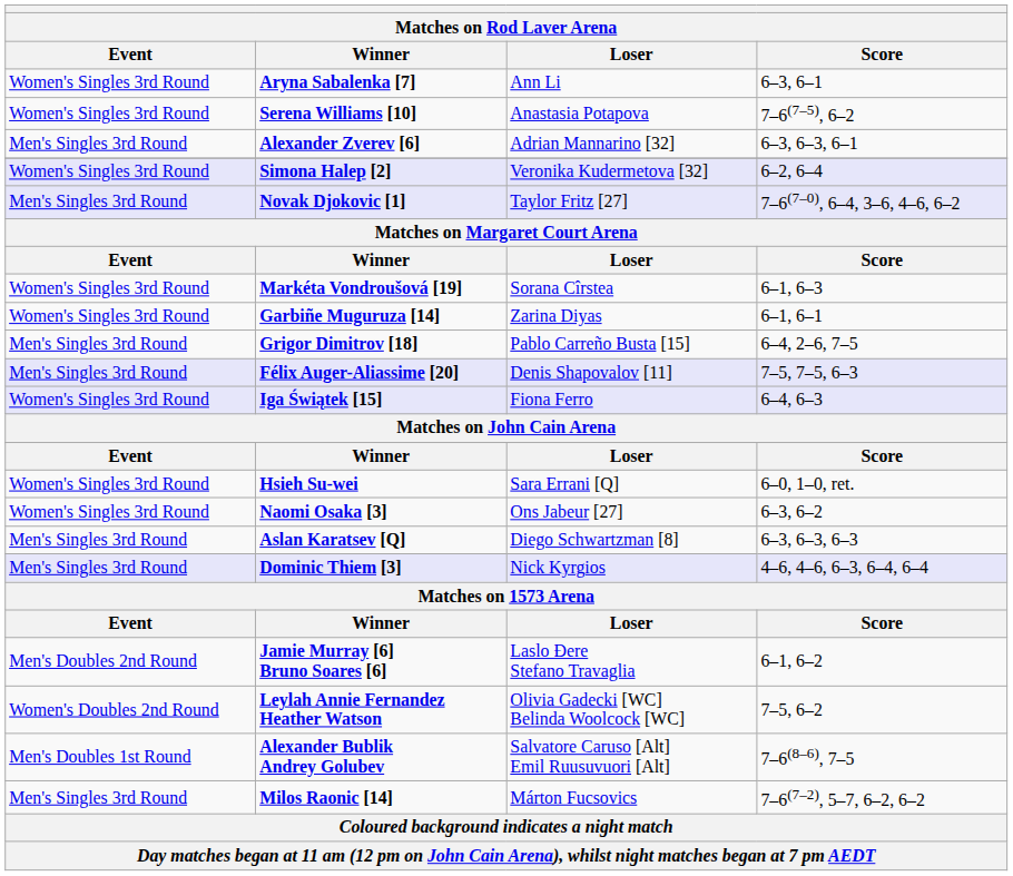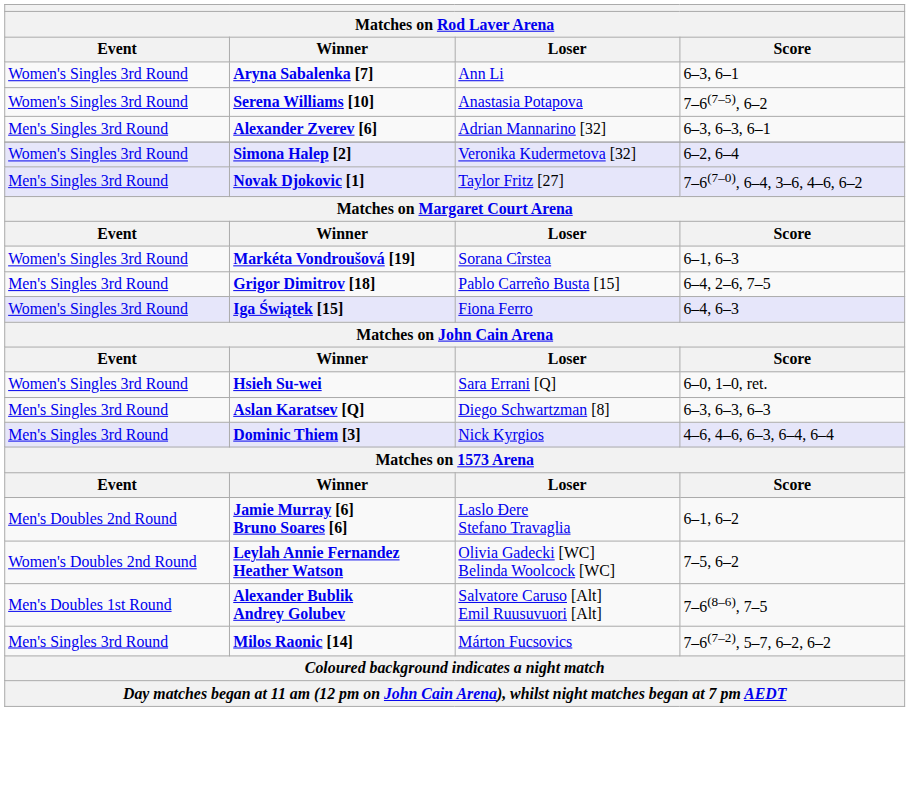 <table class="wikitable collapsible uncollapsed" style="margin:auto;">
 <tr>
 <th colspan=4></th>
 </tr>
 <tr>
 <th colspan=4><strong>Matches on <a href='#'>Rod Laver Arena</a></strong></th>
 </tr>
 <tr>
 <th style="width:220px;">Event</th>
 <th style="width:220px;">Winner</th>
 <th style="width:220px;">Loser</th>
 <th style="width:220px;">Score</th>
 </tr>
 <tr>
 <td><a href='#'>Women's Singles 3rd Round</a></td>
 <td> <strong><a href='#'>Aryna Sabalenka</a> [7]</strong></td>
 <td> <a href='#'>Ann Li</a></td>
 <td>6–3, 6–1</td>
 </tr>
 <tr>
 <td><a href='#'>Women's Singles 3rd Round</a></td>
 <td> <strong><a href='#'>Serena Williams</a> [10]</strong></td>
 <td> <a href='#'>Anastasia Potapova</a></td>
 <td>7–6<sup>(7–5)</sup>, 6–2</td>
 </tr>
 <tr>
 <td><a href='#'>Men's Singles 3rd Round</a></td>
 <td> <strong><a href='#'>Alexander Zverev</a> [6]</strong></td>
 <td> <a href='#'>Adrian Mannarino</a> [32]</td>
 <td>6–3, 6–3, 6–1</td>
 </tr>
 <tr>
 </tr>
 <tr bgcolor=lavender>
 <td><a href='#'>Women's Singles 3rd Round</a></td>
 <td> <strong><a href='#'>Simona Halep</a> [2]</strong></td>
 <td> <a href='#'>Veronika Kudermetova</a> [32]</td>
 <td>6–2, 6–4</td>
 </tr>
 <tr bgcolor=lavender>
 <td><a href='#'>Men's Singles 3rd Round</a></td>
 <td> <strong><a href='#'>Novak Djokovic</a> [1]</strong></td>
 <td> <a href='#'>Taylor Fritz</a> [27]</td>
 <td>7–6<sup>(7–0)</sup>, 6–4, 3–6, 4–6, 6–2</td>
 </tr>
 <tr>
 <th colspan=4><strong>Matches on <a href='#'>Margaret Court Arena</a></strong></th>
 </tr>
 <tr>
 <th style="width:220px;">Event</th>
 <th style="width:220px;">Winner</th>
 <th style="width:220px;">Loser</th>
 <th style="width:220px;">Score</th>
 </tr>
 <tr>
 <td><a href='#'>Women's Singles 3rd Round</a></td>
 <td> <strong><a href='#'>Markéta Vondroušová</a> [19]</strong></td>
 <td> <a href='#'>Sorana Cîrstea</a></td>
 <td>6–1, 6–3</td>
 </tr>
 <tr>
-<td><a href='#'>Women's Singles 3rd Round</a></td>
-<td> <strong><a href='#'>Garbiñe Muguruza</a> [14]</strong></td>
-<td> <a href='#'>Zarina Diyas</a></td>
-<td>6–1, 6–1</td>
-</tr>
-<tr>
 <td><a href='#'>Men's Singles 3rd Round</a></td>
 <td> <strong><a href='#'>Grigor Dimitrov</a> [18]</strong></td>
 <td> <a href='#'>Pablo Carreño Busta</a> [15]</td>
 <td>6–4, 2–6, 7–5</td>
-</tr>
-<tr bgcolor=lavender>
-<td><a href='#'>Men's Singles 3rd Round</a></td>
-<td> <strong><a href='#'>Félix Auger-Aliassime</a> [20]</strong></td>
-<td> <a href='#'>Denis Shapovalov</a> [11]</td>
-<td>7–5, 7–5, 6–3</td>
 </tr>
 <tr bgcolor=lavender>
 <td><a href='#'>Women's Singles 3rd Round</a></td>
 <td> <strong><a href='#'>Iga Świątek</a> [15]</strong></td>
 <td> <a href='#'>Fiona Ferro</a></td>
 <td>6–4, 6–3</td>
 </tr>
 <tr>
 <th colspan=4><strong>Matches on <a href='#'>John Cain Arena</a></strong></th>
 </tr>
 <tr>
 <th style="width:220px;">Event</th>
 <th style="width:220px;">Winner</th>
 <th style="width:220px;">Loser</th>
 <th style="width:220px;">Score</th>
 </tr>
 <tr>
 <td><a href='#'>Women's Singles 3rd Round</a></td>
 <td> <strong><a href='#'>Hsieh Su-wei</a></strong></td>
 <td> <a href='#'>Sara Errani</a> [Q]</td>
 <td>6–0, 1–0, ret.</td>
-</tr>
-<tr>
-<td><a href='#'>Women's Singles 3rd Round</a></td>
-<td> <strong><a href='#'>Naomi Osaka</a> [3]</strong></td>
-<td> <a href='#'>Ons Jabeur</a> [27]</td>
-<td>6–3, 6–2</td>
 </tr>
 <tr>
 <td><a href='#'>Men's Singles 3rd Round</a></td>
 <td> <strong><a href='#'>Aslan Karatsev</a> [Q]</strong></td>
 <td> <a href='#'>Diego Schwartzman</a> [8]</td>
 <td>6–3, 6–3, 6–3</td>
 </tr>
 <tr bgcolor=lavender>
 <td><a href='#'>Men's Singles 3rd Round</a></td>
 <td> <strong><a href='#'>Dominic Thiem</a> [3]</strong></td>
 <td> <a href='#'>Nick Kyrgios</a></td>
 <td>4–6, 4–6, 6–3, 6–4, 6–4</td>
 </tr>
 <tr>
 <th colspan=4><strong>Matches on <a href='#'>1573 Arena</a></strong></th>
 </tr>
 <tr>
 <th style="width:220px;">Event</th>
 <th style="width:220px;">Winner</th>
 <th style="width:220px;">Loser</th>
 <th style="width:220px;">Score</th>
 </tr>
 <tr>
 <td><a href='#'>Men's Doubles 2nd Round</a></td>
 <td> <strong><a href='#'>Jamie Murray</a> [6]<br> <a href='#'>Bruno Soares</a> [6]</strong></td>
 <td> <a href='#'>Laslo Đere</a><br> <a href='#'>Stefano Travaglia</a></td>
 <td>6–1, 6–2</td>
 </tr>
 <tr>
 <td><a href='#'>Women's Doubles 2nd Round</a></td>
 <td> <strong><a href='#'>Leylah Annie Fernandez</a> <br>  <a href='#'>Heather Watson</a></strong></td>
 <td> <a href='#'>Olivia Gadecki</a> [WC] <br>  <a href='#'>Belinda Woolcock</a> [WC]</td>
 <td>7–5, 6–2</td>
 </tr>
 <tr>
 <td><a href='#'>Men's Doubles 1st Round</a></td>
 <td> <strong><a href='#'>Alexander Bublik</a> <br>  <a href='#'>Andrey Golubev</a></strong></td>
 <td> <a href='#'>Salvatore Caruso</a> [Alt] <br>  <a href='#'>Emil Ruusuvuori</a> [Alt]</td>
 <td>7–6<sup>(8–6)</sup>, 7–5</td>
 </tr>
 <tr>
 <td><a href='#'>Men's Singles 3rd Round</a></td>
 <td> <strong><a href='#'>Milos Raonic</a> [14]</strong></td>
 <td> <a href='#'>Márton Fucsovics</a></td>
 <td>7–6<sup>(7–2)</sup>, 5–7, 6–2, 6–2</td>
 </tr>
 <tr>
 <th colspan=4><em>Coloured background indicates a night match</em></th>
 </tr>
 <tr>
 <th colspan=4><em>Day matches began at 11 am (12 pm on <a href='#'>John Cain Arena</a>), whilst night matches began at 7 pm <a href='#'>AEDT</a></em></th>
 </tr>
 </table>
